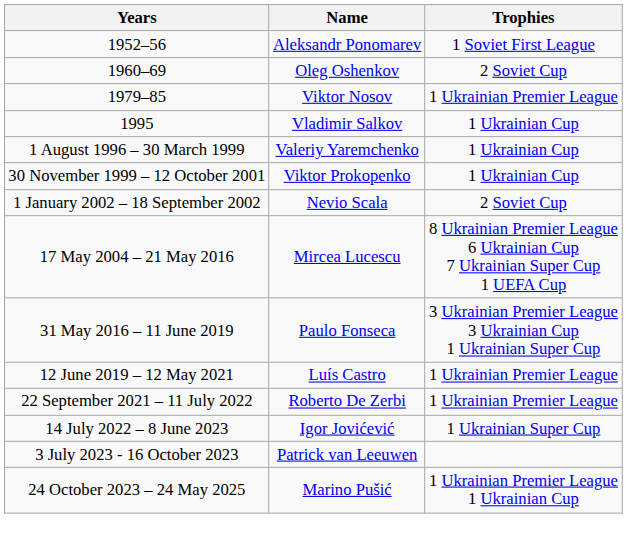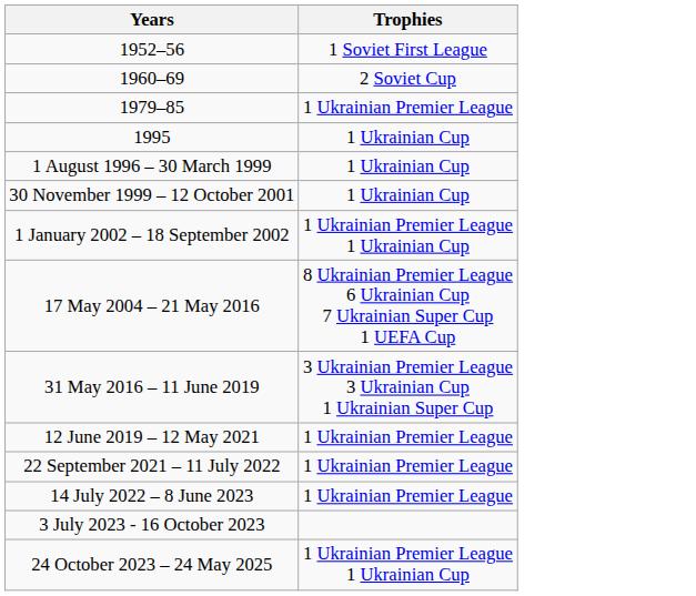 <table class="wikitable plainrowheaders sortable" style="text-align: center;">
 <tr>
 <th>Years</th>
-<th>Name</th>
 <th>Trophies</th>
 </tr>
 <tr>
 <td>1952–56</td>
-<td> <a href='#'>Aleksandr Ponomarev</a></td>
 <td>1 <a href='#'>Soviet First League</a></td>
 </tr>
 <tr>
 <td>1960–69</td>
-<td> <a href='#'>Oleg Oshenkov</a></td>
 <td>2 <a href='#'>Soviet Cup</a></td>
 </tr>
 <tr>
 <td>1979–85</td>
-<td> <a href='#'>Viktor Nosov</a></td>
 <td>1 <a href='#'>Ukrainian Premier League</a></td>
 </tr>
 <tr>
 <td>1995</td>
-<td> <a href='#'>Vladimir Salkov</a></td>
 <td>1 <a href='#'>Ukrainian Cup</a></td>
 </tr>
 <tr>
 <td>1 August 1996 – 30 March 1999</td>
-<td> <a href='#'>Valeriy Yaremchenko</a></td>
 <td>1 <a href='#'>Ukrainian Cup</a></td>
 </tr>
 <tr>
 <td>30 November 1999 – 12 October 2001</td>
-<td> <a href='#'>Viktor Prokopenko</a></td>
 <td>1 <a href='#'>Ukrainian Cup</a></td>
 </tr>
 <tr>
 <td>1 January 2002 – 18 September 2002</td>
-<td> <a href='#'>Nevio Scala</a></td>
-<td>2 <a href='#'>Soviet Cup</a></td>
+<td>1 <a href='#'>Ukrainian Premier League</a> <br> 1 <a href='#'>Ukrainian Cup</a></td>
 </tr>
 <tr>
 <td>17 May 2004 – 21 May 2016</td>
-<td> <a href='#'>Mircea Lucescu</a></td>
 <td>8 <a href='#'>Ukrainian Premier League</a> <br> 6 <a href='#'>Ukrainian Cup</a> <br> 7 <a href='#'>Ukrainian Super Cup</a> <br> 1 <a href='#'>UEFA Cup</a></td>
 </tr>
 <tr>
 <td>31 May 2016 – 11 June 2019</td>
-<td> <a href='#'>Paulo Fonseca</a></td>
 <td>3 <a href='#'>Ukrainian Premier League</a> <br> 3 <a href='#'>Ukrainian Cup</a> <br> 1 <a href='#'>Ukrainian Super Cup</a></td>
 </tr>
 <tr>
 <td>12 June 2019 – 12 May 2021</td>
-<td> <a href='#'>Luís Castro</a></td>
 <td>1 <a href='#'>Ukrainian Premier League</a></td>
 </tr>
 <tr>
 <td>22 September 2021 – 11 July 2022</td>
-<td> <a href='#'>Roberto De Zerbi</a></td>
 <td>1 <a href='#'>Ukrainian Premier League</a></td>
 </tr>
 <tr>
 <td>14 July 2022 – 8 June 2023</td>
-<td> <a href='#'>Igor Jovićević</a></td>
-<td>1 <a href='#'>Ukrainian Super Cup</a></td>
+<td>1 <a href='#'>Ukrainian Premier League</a></td>
 </tr>
 <tr>
 <td>3 July 2023 - 16 October 2023</td>
-<td> <a href='#'>Patrick van Leeuwen</a></td>
 <td></td>
 </tr>
 <tr>
 <td>24 October 2023 – 24 May 2025</td>
-<td> <a href='#'>Marino Pušić</a></td>
 <td>1 <a href='#'>Ukrainian Premier League</a> <br> 1 <a href='#'>Ukrainian Cup</a></td>
 </tr>
 </table>
